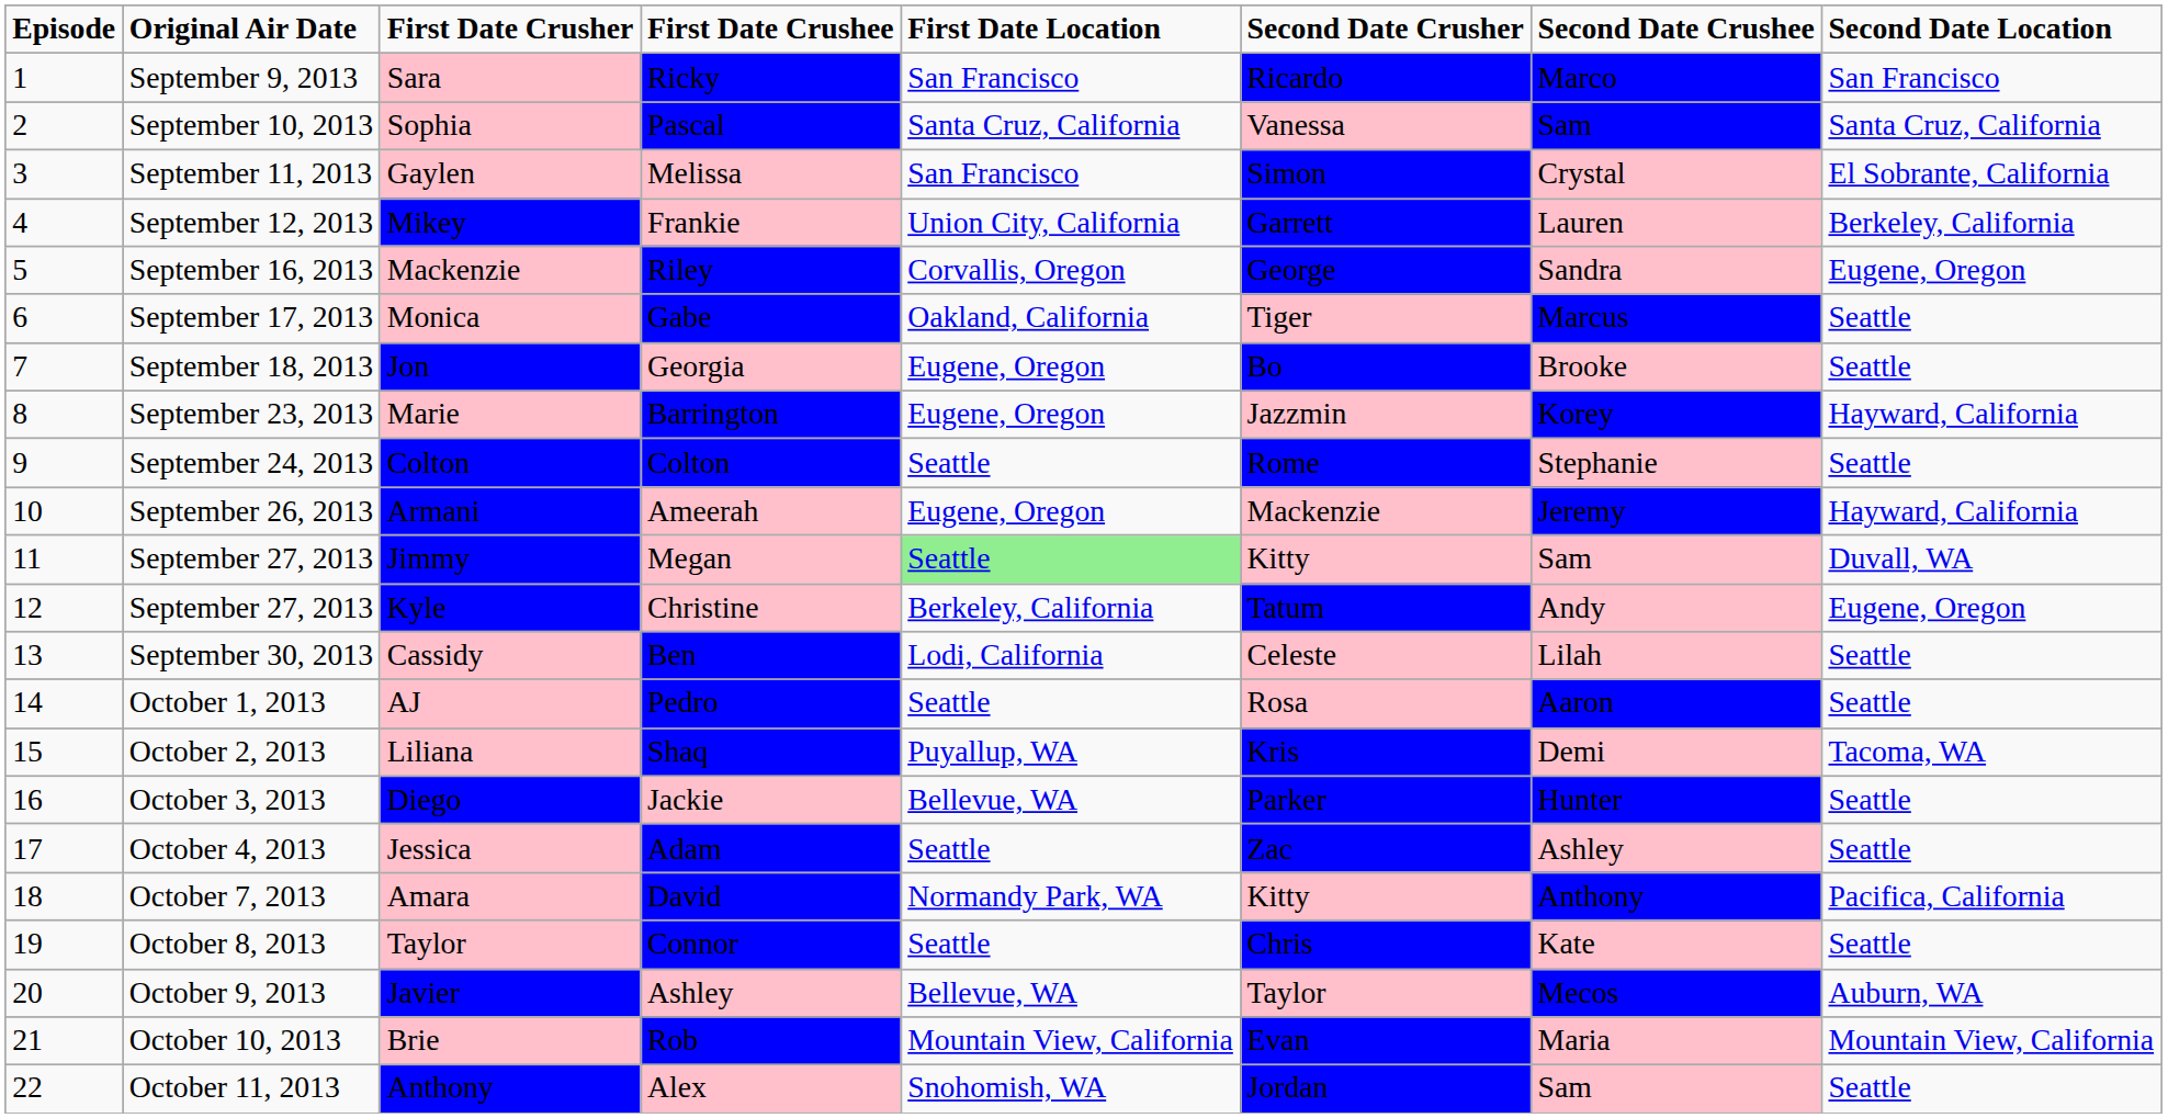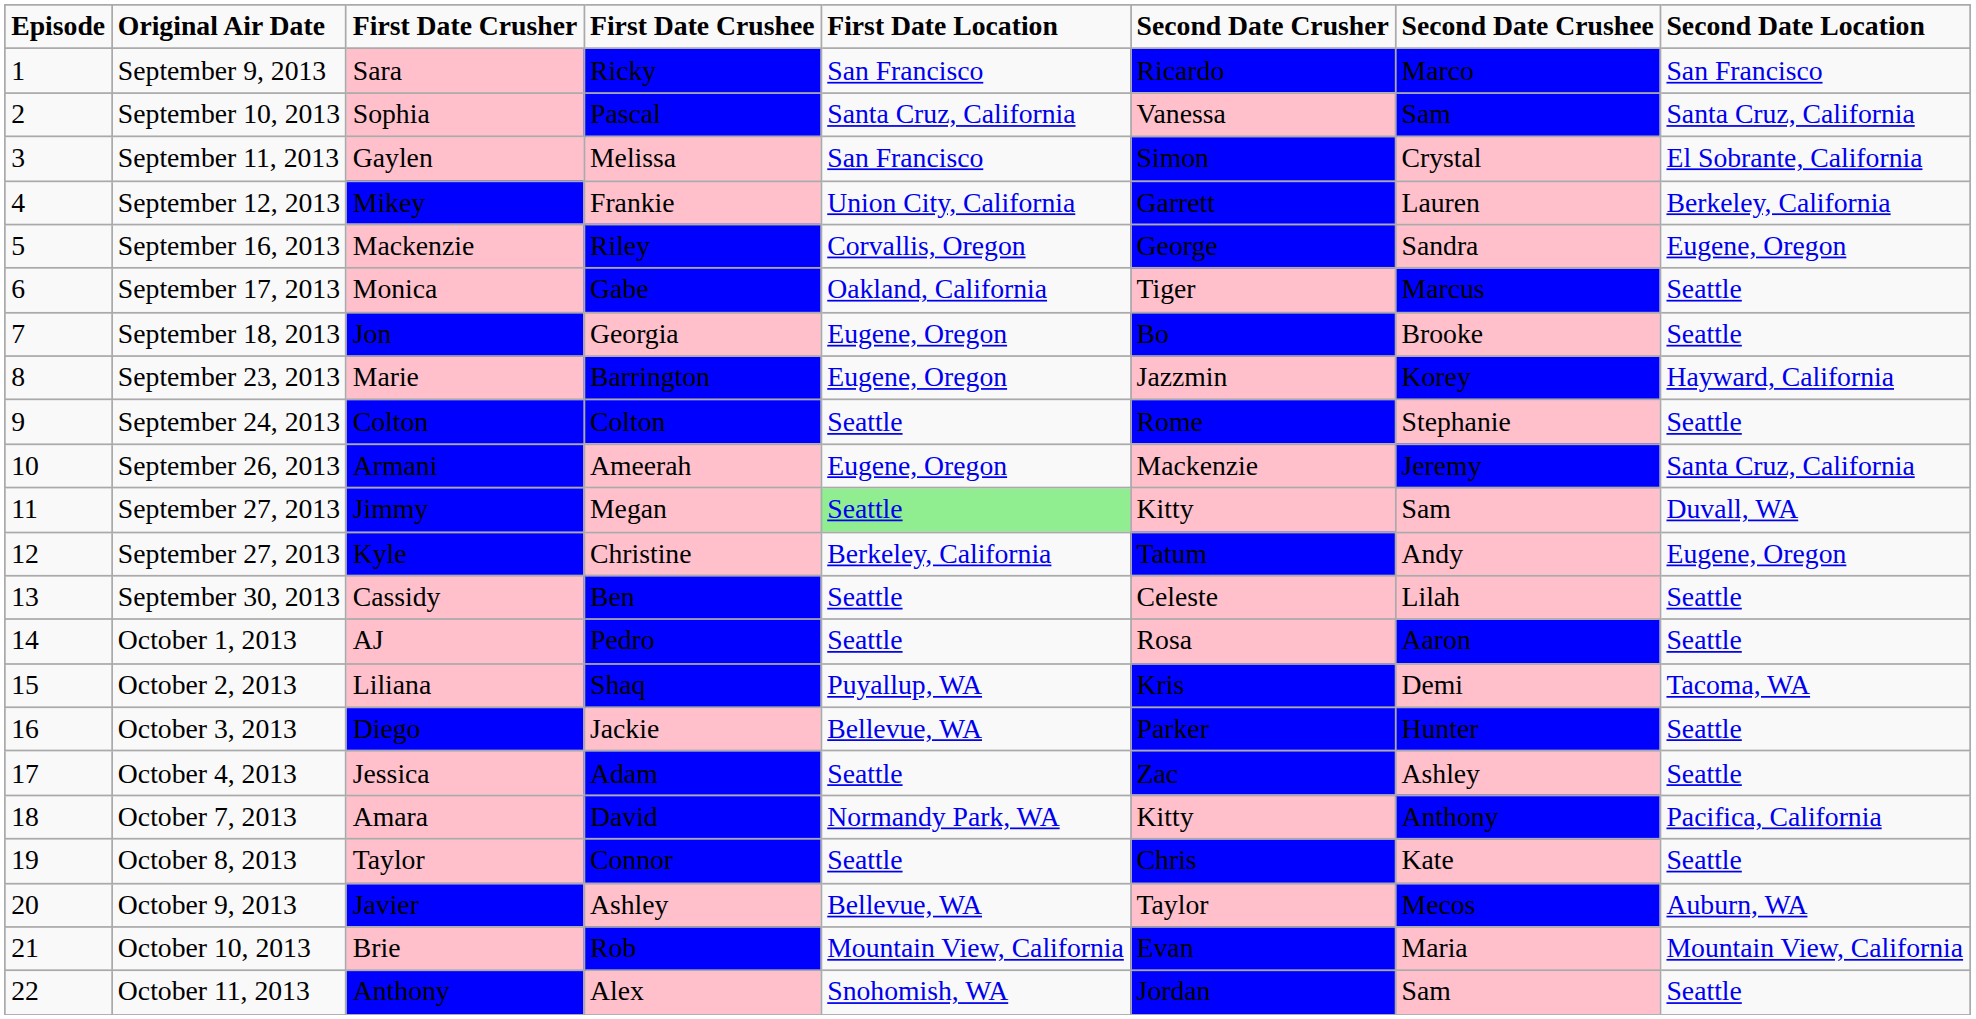 <table class="wikitable">
 <tr>
 <td><strong>Episode</strong></td>
 <td><strong>Original Air Date</strong> </td>
 <td><strong>First Date Crusher</strong></td>
 <td><strong>First Date Crushee</strong></td>
 <td><strong>First Date Location</strong></td>
 <td><strong>Second Date Crusher</strong></td>
 <td><strong>Second Date Crushee</strong></td>
 <td><strong>Second Date Location</strong></td>
 </tr>
 <tr>
 <td>1</td>
 <td>September 9, 2013</td>
 <td bgcolor="pink">Sara</td>
 <td bgcolor="blue"><span>Ricky</span></td>
 <td><a href='#'>San Francisco</a></td>
 <td bgcolor="blue"><span>Ricardo</span></td>
 <td bgcolor="blue"><span>Marco</span></td>
 <td><a href='#'>San Francisco</a></td>
 </tr>
 <tr>
 <td>2</td>
 <td>September 10, 2013</td>
 <td bgcolor="pink">Sophia</td>
 <td bgcolor="blue"><span>Pascal</span></td>
 <td><a href='#'>Santa Cruz, California</a></td>
 <td bgcolor="pink">Vanessa</td>
 <td bgcolor="blue"><span>Sam</span></td>
 <td><a href='#'>Santa Cruz, California</a></td>
 </tr>
 <tr>
 <td>3</td>
 <td>September 11, 2013</td>
 <td bgcolor="pink">Gaylen</td>
 <td bgcolor="pink">Melissa</td>
 <td><a href='#'>San Francisco</a></td>
 <td bgcolor="blue"><span>Simon</span></td>
 <td bgcolor="pink">Crystal</td>
 <td><a href='#'>El Sobrante, California</a></td>
 </tr>
 <tr>
 <td>4</td>
 <td>September 12, 2013</td>
 <td bgcolor="blue"><span>Mikey</span></td>
 <td bgcolor="pink">Frankie</td>
 <td><a href='#'>Union City, California</a></td>
 <td bgcolor="blue"><span> Garrett</span></td>
 <td bgcolor="pink">Lauren</td>
 <td><a href='#'>Berkeley, California</a></td>
 </tr>
 <tr>
 <td>5</td>
 <td>September 16, 2013</td>
 <td bgcolor="pink">Mackenzie</td>
 <td bgcolor="blue"><span>Riley</span></td>
 <td><a href='#'>Corvallis, Oregon</a></td>
 <td bgcolor="blue"><span> George</span></td>
 <td bgcolor="pink">Sandra</td>
 <td><a href='#'>Eugene, Oregon</a></td>
 </tr>
 <tr>
 <td>6</td>
 <td>September 17, 2013</td>
 <td bgcolor="pink">Monica</td>
 <td bgcolor="blue"><span>Gabe</span></td>
 <td><a href='#'>Oakland, California</a></td>
 <td bgcolor="pink">Tiger</td>
 <td bgcolor="blue"><span>Marcus</span></td>
 <td><a href='#'>Seattle</a></td>
 </tr>
 <tr>
 <td>7</td>
 <td>September 18, 2013</td>
 <td bgcolor="blue"><span>Jon</span></td>
 <td bgcolor="pink">Georgia</td>
 <td><a href='#'>Eugene, Oregon</a></td>
 <td bgcolor="blue"><span>Bo</span></td>
 <td bgcolor="pink">Brooke</td>
 <td><a href='#'>Seattle</a></td>
 </tr>
 <tr>
 <td>8</td>
 <td>September 23, 2013</td>
 <td bgcolor="pink">Marie</td>
 <td bgcolor="blue"><span>Barrington</span></td>
 <td><a href='#'>Eugene, Oregon</a></td>
 <td bgcolor="pink">Jazzmin</td>
 <td bgcolor="blue"><span>Korey</span></td>
 <td><a href='#'>Hayward, California</a></td>
 </tr>
 <tr>
 <td>9</td>
 <td>September 24, 2013</td>
 <td bgcolor="blue"><span>Colton</span></td>
 <td bgcolor="blue"><span>Colton</span></td>
 <td><a href='#'>Seattle</a></td>
 <td bgcolor="blue"><span>Rome</span></td>
 <td bgcolor="pink">Stephanie</td>
 <td><a href='#'>Seattle</a></td>
 </tr>
 <tr>
 <td>10</td>
 <td>September 26, 2013</td>
 <td bgcolor="blue"><span>Armani</span></td>
 <td bgcolor="pink">Ameerah</td>
 <td><a href='#'>Eugene, Oregon</a></td>
 <td bgcolor="pink">Mackenzie</td>
 <td bgcolor="blue"><span>Jeremy</span></td>
-<td><a href='#'>Hayward, California</a></td>
+<td><a href='#'>Santa Cruz, California</a></td>
 </tr>
 <tr>
 <td>11</td>
 <td>September 27, 2013</td>
 <td bgcolor="blue"><span>Jimmy</span></td>
 <td bgcolor="pink">Megan</td>
 <td style="background: lightgreen;"><a href='#'>Seattle</a></td>
 <td bgcolor="pink">Kitty</td>
 <td bgcolor="pink">Sam</td>
 <td><a href='#'>Duvall, WA</a></td>
 </tr>
 <tr>
 <td>12</td>
 <td>September 27, 2013</td>
 <td bgcolor="blue"><span>Kyle</span></td>
 <td bgcolor="pink">Christine</td>
 <td><a href='#'>Berkeley, California</a></td>
 <td bgcolor="blue"><span>Tatum</span></td>
 <td bgcolor="pink">Andy</td>
 <td><a href='#'>Eugene, Oregon</a></td>
 </tr>
 <tr>
 <td>13</td>
 <td>September 30, 2013</td>
 <td bgcolor="pink">Cassidy</td>
 <td bgcolor="blue"><span>Ben</span></td>
-<td><a href='#'>Lodi, California</a></td>
+<td><a href='#'>Seattle</a></td>
 <td bgcolor="pink">Celeste</td>
 <td bgcolor="pink">Lilah</td>
 <td><a href='#'>Seattle</a></td>
 </tr>
 <tr>
 <td>14</td>
 <td>October 1, 2013</td>
 <td bgcolor="pink">AJ</td>
 <td bgcolor="blue"><span>Pedro</span></td>
 <td><a href='#'>Seattle</a></td>
 <td bgcolor="pink">Rosa</td>
 <td bgcolor="blue"><span>Aaron</span></td>
 <td><a href='#'>Seattle</a></td>
 </tr>
 <tr>
 <td>15</td>
 <td>October 2, 2013</td>
 <td bgcolor="pink">Liliana</td>
 <td bgcolor="blue"><span>Shaq</span></td>
 <td><a href='#'>Puyallup, WA</a></td>
 <td bgcolor="blue"><span>Kris</span></td>
 <td bgcolor="pink">Demi</td>
 <td><a href='#'>Tacoma, WA</a></td>
 </tr>
 <tr>
 <td>16</td>
 <td>October 3, 2013</td>
 <td bgcolor="blue"><span>Diego</span></td>
 <td bgcolor="pink">Jackie</td>
 <td><a href='#'>Bellevue, WA</a></td>
 <td bgcolor="blue"><span>Parker</span></td>
 <td bgcolor="blue"><span>Hunter</span></td>
 <td><a href='#'>Seattle</a></td>
 </tr>
 <tr>
 <td>17</td>
 <td>October 4, 2013</td>
 <td bgcolor="pink">Jessica</td>
 <td bgcolor="blue"><span>Adam</span></td>
 <td><a href='#'>Seattle</a></td>
 <td bgcolor="blue"><span>Zac</span></td>
 <td bgcolor="pink">Ashley</td>
 <td><a href='#'>Seattle</a></td>
 </tr>
 <tr>
 <td>18</td>
 <td>October 7, 2013</td>
 <td bgcolor="pink">Amara</td>
 <td bgcolor="blue"><span>David</span></td>
 <td><a href='#'>Normandy Park, WA</a></td>
 <td bgcolor="pink">Kitty</td>
 <td bgcolor="blue"><span>Anthony</span></td>
 <td><a href='#'>Pacifica, California</a></td>
 </tr>
 <tr>
 <td>19</td>
 <td>October 8, 2013</td>
 <td bgcolor="pink">Taylor</td>
 <td bgcolor="blue"><span>Connor</span></td>
 <td><a href='#'>Seattle</a></td>
 <td bgcolor="blue"><span>Chris</span></td>
 <td bgcolor="pink">Kate</td>
 <td><a href='#'>Seattle</a></td>
 </tr>
 <tr>
 <td>20</td>
 <td>October 9, 2013</td>
 <td bgcolor="blue"><span>Javier</span></td>
 <td bgcolor="pink">Ashley</td>
 <td><a href='#'>Bellevue, WA</a></td>
 <td bgcolor="pink">Taylor</td>
 <td bgcolor="blue"><span>Mecos</span></td>
 <td><a href='#'>Auburn, WA</a></td>
 </tr>
 <tr>
 <td>21</td>
 <td>October 10, 2013</td>
 <td bgcolor="pink">Brie</td>
 <td bgcolor="blue"><span>Rob</span></td>
 <td><a href='#'>Mountain View, California</a></td>
 <td bgcolor="blue"><span>Evan</span></td>
 <td bgcolor="pink">Maria</td>
 <td><a href='#'>Mountain View, California</a></td>
 </tr>
 <tr>
 <td>22</td>
 <td>October 11, 2013</td>
 <td bgcolor="blue"><span>Anthony</span></td>
 <td bgcolor="pink">Alex</td>
 <td><a href='#'>Snohomish, WA</a></td>
 <td bgcolor="blue"><span>Jordan</span></td>
 <td bgcolor="pink">Sam</td>
 <td><a href='#'>Seattle</a></td>
 </tr>
 <tr>
 </tr>
 </table>
